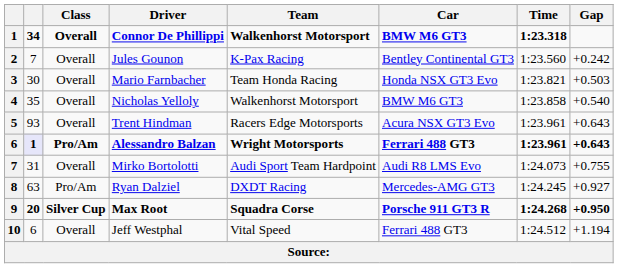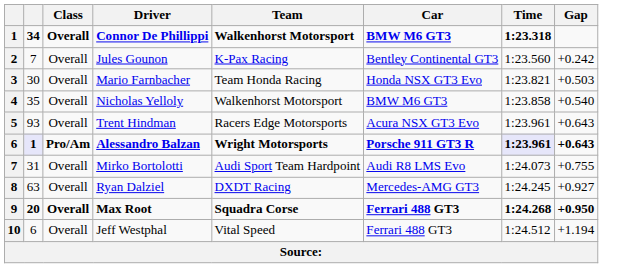 <table class="wikitable" style="font-size: 85%">
 <tr>
 <th></th>
 <th></th>
 <th>Class</th>
 <th>Driver</th>
 <th>Team</th>
 <th>Car</th>
 <th>Time</th>
 <th>Gap</th>
 </tr>
 <tr>
 <th>1</th>
 <td align=center><strong>34</strong></td>
 <td align=center><strong>Overall</strong></td>
 <td> <strong><a href='#'>Connor De Phillippi</a></strong></td>
 <td> <strong>Walkenhorst Motorsport</strong></td>
 <td><strong><a href='#'>BMW M6 GT3</a></strong></td>
 <td><strong>1:23.318</strong></td>
 <td></td>
 </tr>
 <tr>
 <th>2</th>
 <td align=center>7</td>
 <td align=center>Overall</td>
 <td> <a href='#'>Jules Gounon</a></td>
 <td> <a href='#'>K-Pax Racing</a></td>
 <td><a href='#'>Bentley Continental GT3</a></td>
 <td>1:23.560</td>
 <td>+0.242</td>
 </tr>
 <tr>
 <th>3</th>
 <td align=center>30</td>
 <td align=center>Overall</td>
 <td> <a href='#'>Mario Farnbacher</a></td>
 <td> Team Honda Racing</td>
 <td><a href='#'>Honda NSX GT3 Evo</a></td>
 <td>1:23.821</td>
 <td>+0.503</td>
 </tr>
 <tr>
 <th>4</th>
 <td align=center>35</td>
 <td align=center>Overall</td>
 <td> <a href='#'>Nicholas Yelloly</a></td>
 <td> Walkenhorst Motorsport</td>
 <td><a href='#'>BMW M6 GT3</a></td>
 <td>1:23.858</td>
 <td>+0.540</td>
 </tr>
 <tr>
 <th>5</th>
 <td align=center>93</td>
 <td align=center>Overall</td>
 <td> <a href='#'>Trent Hindman</a></td>
 <td> Racers Edge Motorsports</td>
 <td><a href='#'>Acura NSX GT3 Evo</a></td>
 <td>1:23.961</td>
 <td>+0.643</td>
 </tr>
 <tr>
 <th>6</th>
 <td align=center style="background: lavender;"><strong>1</strong></td>
 <td align=center><strong>Pro/Am</strong></td>
 <td> <strong><a href='#'>Alessandro Balzan</a></strong></td>
 <td> <strong>Wright Motorsports</strong></td>
-<td><strong><a href='#'>Ferrari 488</a> GT3</strong></td>
-<td><strong>1:23.961</strong></td>
+<td><strong><a href='#'>Porsche 911 GT3 R</a></strong></td>
+<td style="background: lavender;"><strong>1:23.961</strong></td>
 <td><strong>+0.643</strong></td>
 </tr>
 <tr>
 <th>7</th>
 <td align=center>31</td>
 <td align=center>Overall</td>
 <td> <a href='#'>Mirko Bortolotti</a></td>
 <td> <a href='#'>Audi Sport</a> Team Hardpoint</td>
 <td><a href='#'>Audi R8 LMS Evo</a></td>
 <td>1:24.073</td>
 <td>+0.755</td>
 </tr>
 <tr>
 <th>8</th>
 <td align=center>63</td>
-<td align=center>Pro/Am</td>
+<td align=center>Overall</td>
 <td> <a href='#'>Ryan Dalziel</a></td>
 <td> <a href='#'>DXDT Racing</a></td>
 <td><a href='#'>Mercedes-AMG GT3</a></td>
 <td>1:24.245</td>
 <td>+0.927</td>
 </tr>
 <tr>
 <th>9</th>
 <td align=center><strong>20</strong></td>
-<td align=center><strong>Silver Cup</strong></td>
+<td align=center><strong>Overall</strong></td>
 <td> <strong>Max Root</strong></td>
 <td> <strong>Squadra Corse</strong></td>
-<td><strong><a href='#'>Porsche 911 GT3 R</a></strong></td>
+<td><strong><a href='#'>Ferrari 488</a> GT3</strong></td>
 <td><strong>1:24.268</strong></td>
 <td><strong>+0.950</strong></td>
 </tr>
 <tr>
 <th>10</th>
 <td align=center>6</td>
 <td align=center>Overall</td>
 <td> Jeff Westphal</td>
 <td> Vital Speed</td>
 <td><a href='#'>Ferrari 488</a> GT3</td>
 <td>1:24.512</td>
 <td>+1.194</td>
 </tr>
 <tr>
 <th colspan=8>Source:</th>
 </tr>
 </table>
